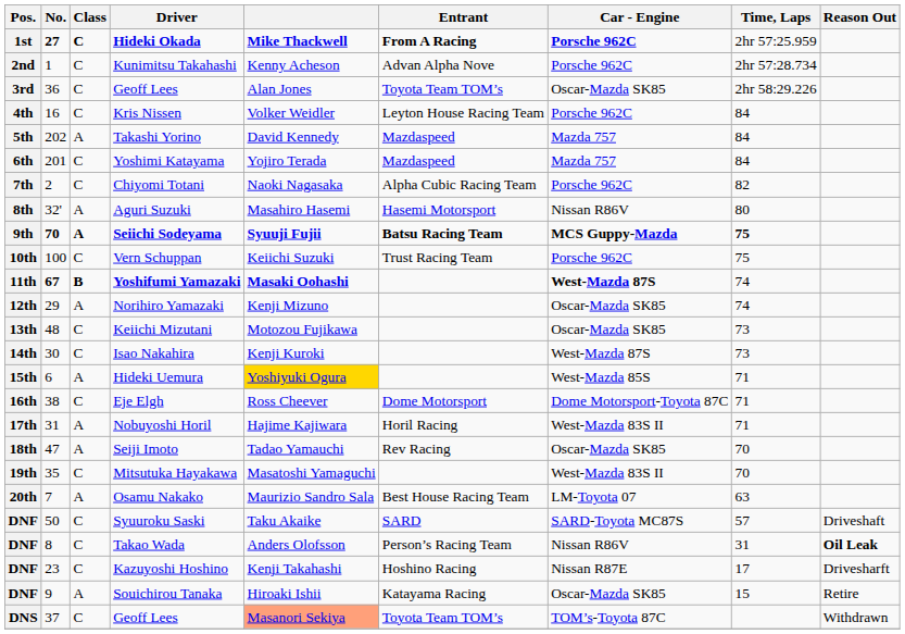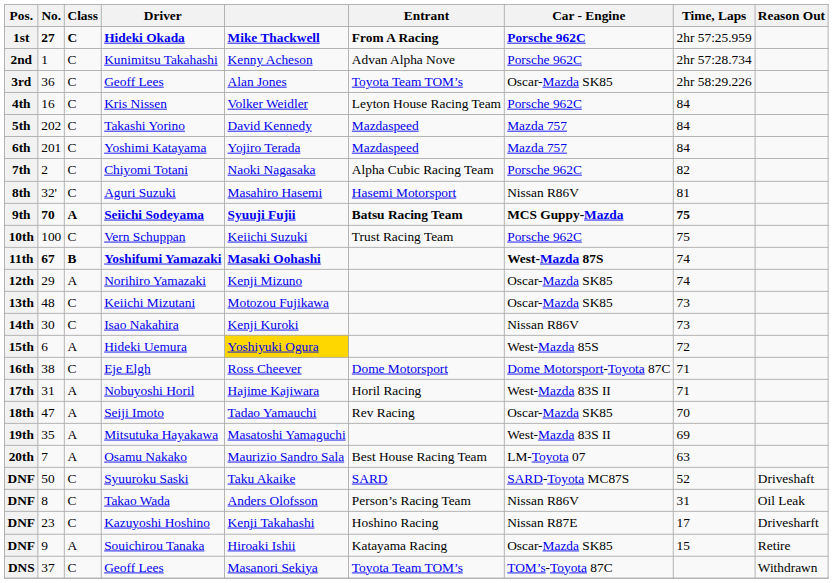 <table class="wikitable" style="font-size: 95%">
 <tr>
 <th>Pos.</th>
 <th>No.</th>
 <th>Class</th>
 <th>Driver</th>
 <th></th>
 <th>Entrant</th>
 <th>Car - Engine</th>
 <th>Time, Laps</th>
 <th>Reason Out</th>
 </tr>
 <tr>
 <th><strong>1st</strong></th>
 <td><strong>27</strong></td>
 <td><strong>C</strong></td>
 <td><strong> <a href='#'>Hideki Okada</a></strong></td>
 <td><strong> <a href='#'>Mike Thackwell</a></strong></td>
 <td><strong>From A Racing</strong></td>
 <td><strong><a href='#'>Porsche 962C</a></strong></td>
 <td>2hr 57:25.959</td>
 <td></td>
 </tr>
 <tr>
 <th>2nd</th>
 <td>1</td>
 <td>C</td>
 <td> <a href='#'>Kunimitsu Takahashi</a></td>
 <td> <a href='#'>Kenny Acheson</a></td>
 <td>Advan Alpha Nove</td>
 <td><a href='#'>Porsche 962C</a></td>
 <td>2hr 57:28.734</td>
 <td></td>
 </tr>
 <tr>
 <th>3rd</th>
 <td>36</td>
 <td>C</td>
 <td> <a href='#'>Geoff Lees</a></td>
 <td> <a href='#'>Alan Jones</a></td>
 <td><a href='#'>Toyota Team TOM’s</a></td>
 <td>Oscar-<a href='#'>Mazda</a> SK85</td>
 <td>2hr 58:29.226</td>
 <td></td>
 </tr>
 <tr>
 <th>4th</th>
 <td>16</td>
 <td>C</td>
 <td> <a href='#'>Kris Nissen</a></td>
 <td> <a href='#'>Volker Weidler</a></td>
 <td>Leyton House Racing Team</td>
 <td><a href='#'>Porsche 962C</a></td>
 <td>84</td>
 <td></td>
 </tr>
 <tr>
 <th>5th</th>
 <td>202</td>
-<td>A</td>
+<td>C</td>
 <td> <a href='#'>Takashi Yorino</a></td>
 <td> <a href='#'>David Kennedy</a></td>
 <td><a href='#'>Mazdaspeed</a></td>
 <td><a href='#'>Mazda 757</a></td>
 <td>84</td>
 <td></td>
 </tr>
 <tr>
 <th>6th</th>
 <td>201</td>
 <td>C</td>
 <td> <a href='#'>Yoshimi Katayama</a></td>
 <td> <a href='#'>Yojiro Terada</a></td>
 <td><a href='#'>Mazdaspeed</a></td>
 <td><a href='#'>Mazda 757</a></td>
 <td>84</td>
 <td></td>
 </tr>
 <tr>
 <th>7th</th>
 <td>2</td>
 <td>C</td>
 <td> <a href='#'>Chiyomi Totani</a></td>
 <td> <a href='#'>Naoki Nagasaka</a></td>
 <td>Alpha Cubic Racing Team</td>
 <td><a href='#'>Porsche 962C</a></td>
 <td>82</td>
 <td></td>
 </tr>
 <tr>
 <th>8th</th>
 <td>32'</td>
-<td>A</td>
+<td>C</td>
 <td> <a href='#'>Aguri Suzuki</a></td>
 <td> <a href='#'>Masahiro Hasemi</a></td>
 <td><a href='#'>Hasemi Motorsport</a></td>
 <td>Nissan R86V</td>
-<td>80</td>
+<td>81</td>
 <td></td>
 </tr>
 <tr>
 <th><strong>9th</strong></th>
 <td><strong>70</strong></td>
 <td><strong>A</strong></td>
 <td><strong> <a href='#'>Seiichi Sodeyama</a></strong></td>
 <td><strong> <a href='#'>Syuuji Fujii</a></strong></td>
 <td><strong>Batsu Racing Team</strong></td>
 <td><strong>MCS Guppy-<a href='#'>Mazda</a></strong></td>
 <td><strong>75</strong></td>
 <td></td>
 </tr>
 <tr>
 <th>10th</th>
 <td>100</td>
 <td>C</td>
 <td> <a href='#'>Vern Schuppan</a></td>
 <td> <a href='#'>Keiichi Suzuki</a></td>
 <td>Trust Racing Team</td>
 <td><a href='#'>Porsche 962C</a></td>
 <td>75</td>
 <td></td>
 </tr>
 <tr>
 <th><strong>11th</strong></th>
 <td><strong>67</strong></td>
 <td><strong>B</strong></td>
 <td><strong> <a href='#'>Yoshifumi Yamazaki</a></strong></td>
 <td><strong> <a href='#'>Masaki Oohashi</a></strong></td>
 <td></td>
 <td><strong>West-<a href='#'>Mazda</a> 87S</strong></td>
 <td>74</td>
 <td></td>
 </tr>
 <tr>
 <th>12th</th>
 <td>29</td>
 <td>A</td>
 <td> <a href='#'>Norihiro Yamazaki</a></td>
 <td> <a href='#'>Kenji Mizuno</a></td>
 <td></td>
 <td>Oscar-<a href='#'>Mazda</a> SK85</td>
 <td>74</td>
 <td></td>
 </tr>
 <tr>
 <th>13th</th>
 <td>48</td>
 <td>C</td>
 <td> <a href='#'>Keiichi Mizutani</a></td>
 <td> <a href='#'>Motozou Fujikawa</a></td>
 <td></td>
 <td>Oscar-<a href='#'>Mazda</a> SK85</td>
 <td>73</td>
 <td></td>
 </tr>
 <tr>
 <th>14th</th>
 <td>30</td>
 <td>C</td>
 <td> <a href='#'>Isao Nakahira</a></td>
 <td> <a href='#'>Kenji Kuroki</a></td>
 <td></td>
-<td>West-<a href='#'>Mazda</a> 87S</td>
+<td>Nissan R86V</td>
 <td>73</td>
 <td></td>
 </tr>
 <tr>
 <th>15th</th>
 <td>6</td>
 <td>A</td>
 <td> <a href='#'>Hideki Uemura</a></td>
 <td style="background: gold;"> <a href='#'>Yoshiyuki Ogura</a></td>
 <td></td>
 <td>West-<a href='#'>Mazda</a> 85S</td>
-<td>71</td>
+<td>72</td>
 <td></td>
 </tr>
 <tr>
 <th>16th</th>
 <td>38</td>
 <td>C</td>
 <td> <a href='#'>Eje Elgh</a></td>
 <td> <a href='#'>Ross Cheever</a></td>
 <td><a href='#'>Dome Motorsport</a></td>
 <td><a href='#'>Dome Motorsport</a>-<a href='#'>Toyota</a> 87C</td>
 <td>71</td>
 <td></td>
 </tr>
 <tr>
 <th>17th</th>
 <td>31</td>
 <td>A</td>
 <td> <a href='#'>Nobuyoshi Horil</a></td>
 <td> <a href='#'>Hajime Kajiwara</a></td>
 <td>Horil Racing</td>
 <td>West-<a href='#'>Mazda</a> 83S II</td>
 <td>71</td>
 <td></td>
 </tr>
 <tr>
 <th>18th</th>
 <td>47</td>
 <td>A</td>
 <td> <a href='#'>Seiji Imoto</a></td>
 <td> <a href='#'>Tadao Yamauchi</a></td>
 <td>Rev Racing</td>
 <td>Oscar-<a href='#'>Mazda</a> SK85</td>
 <td>70</td>
 <td></td>
 </tr>
 <tr>
 <th>19th</th>
 <td>35</td>
-<td>C</td>
+<td>A</td>
 <td> <a href='#'>Mitsutuka Hayakawa</a></td>
 <td> <a href='#'>Masatoshi Yamaguchi</a></td>
 <td></td>
 <td>West-<a href='#'>Mazda</a> 83S II</td>
-<td>70</td>
+<td>69</td>
 <td></td>
 </tr>
 <tr>
 <th>20th</th>
 <td>7</td>
 <td>A</td>
 <td> <a href='#'>Osamu Nakako</a></td>
 <td> <a href='#'>Maurizio Sandro Sala</a></td>
 <td>Best House Racing Team</td>
 <td>LM-<a href='#'>Toyota</a> 07</td>
 <td>63</td>
 <td></td>
 </tr>
 <tr>
 <th>DNF</th>
 <td>50</td>
 <td>C</td>
 <td> <a href='#'>Syuuroku Saski</a></td>
 <td> <a href='#'>Taku Akaike</a></td>
 <td><a href='#'>SARD</a></td>
 <td><a href='#'>SARD</a>-<a href='#'>Toyota</a> MC87S</td>
-<td>57</td>
+<td>52</td>
 <td>Driveshaft</td>
 </tr>
 <tr>
 <th>DNF</th>
 <td>8</td>
 <td>C</td>
 <td> <a href='#'>Takao Wada</a></td>
 <td> <a href='#'>Anders Olofsson</a></td>
 <td>Person’s Racing Team</td>
 <td>Nissan R86V</td>
 <td>31</td>
-<td><strong>Oil Leak</strong></td>
+<td>Oil Leak</td>
 </tr>
 <tr>
 <th>DNF</th>
 <td>23</td>
 <td>C</td>
 <td> <a href='#'>Kazuyoshi Hoshino</a></td>
 <td> <a href='#'>Kenji Takahashi</a></td>
 <td>Hoshino Racing</td>
 <td>Nissan R87E</td>
 <td>17</td>
 <td>Drivesharft</td>
 </tr>
 <tr>
 <th>DNF</th>
 <td>9</td>
 <td>A</td>
 <td> <a href='#'>Souichirou Tanaka</a></td>
 <td> <a href='#'>Hiroaki Ishii</a></td>
 <td>Katayama Racing</td>
 <td>Oscar-<a href='#'>Mazda</a> SK85</td>
 <td>15</td>
 <td>Retire</td>
 </tr>
 <tr>
 <th>DNS</th>
 <td>37</td>
 <td>C</td>
 <td> <a href='#'>Geoff Lees</a></td>
-<td style="background: lightsalmon;"> <a href='#'>Masanori Sekiya</a></td>
+<td> <a href='#'>Masanori Sekiya</a></td>
 <td><a href='#'>Toyota Team TOM’s</a></td>
 <td><a href='#'>TOM’s</a>-<a href='#'>Toyota</a> 87C</td>
 <td></td>
 <td>Withdrawn</td>
 </tr>
 <tr>
 </tr>
 </table>
